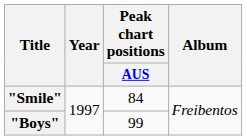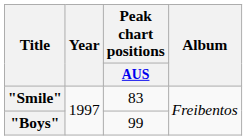 <table class="wikitable plainrowheaders" style="text-align:center;">
 <tr>
 <th scope="col" rowspan="2">Title</th>
 <th scope="col" rowspan="2">Year</th>
 <th scope="col" colspan="1">Peak chart positions</th>
 <th scope="col" rowspan="2">Album</th>
 </tr>
 <tr>
 <th scope="col" style="width:3em;font-size:90%;"><a href='#'>AUS</a><br></th>
 </tr>
 <tr>
 <th scope="row">"Smile"</th>
 <td rowspan="2">1997</td>
-<td>84</td>
+<td>83</td>
 <td rowspan="2"><em>Freibentos</em></td>
 </tr>
 <tr>
 <th scope="row">"Boys"</th>
 <td>99</td>
 </tr>
 </table>
